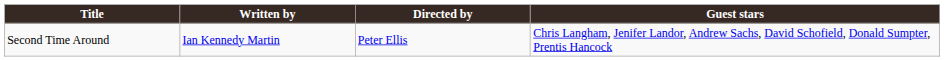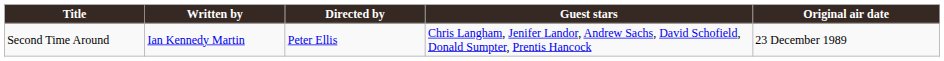 <table class="wikitable">
 <tr style=color:white>
 <th style="width:15%; background:#362822;color:white">Title</th>
 <th style="width:15%; background:#362822;color:white">Written by</th>
 <th style="width:15%; background:#362822;color:white">Directed by</th>
 <th style="width:35%; background:#362822;color:white">Guest stars</th>
+<th style="width:35%; background:#362822;color:white">Original air date</th>
 </tr>
 <tr id="Second Time Around">
 <td>Second Time Around</td>
 <td><a href='#'>Ian Kennedy Martin</a></td>
 <td><a href='#'>Peter Ellis</a></td>
 <td><a href='#'>Chris Langham</a>, <a href='#'>Jenifer Landor</a>, <a href='#'>Andrew Sachs</a>, <a href='#'>David Schofield</a>, <a href='#'>Donald Sumpter</a>, <a href='#'>Prentis Hancock</a></td>
+<td>23 December 1989</td>
 </tr>
 </table>
